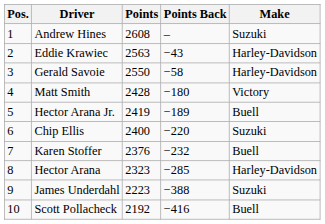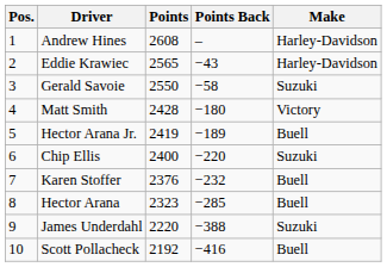 <table class="wikitable">
 <tr>
 <th>Pos.</th>
 <th>Driver</th>
 <th>Points</th>
 <th>Points Back</th>
 <th>Make</th>
 </tr>
 <tr>
 <td>1</td>
 <td>Andrew Hines</td>
 <td>2608</td>
 <td>–</td>
-<td>Suzuki</td>
+<td>Harley-Davidson</td>
 </tr>
 <tr>
 <td>2</td>
 <td>Eddie Krawiec</td>
-<td>2563</td>
+<td>2565</td>
 <td>−43</td>
 <td>Harley-Davidson</td>
 </tr>
 <tr>
 <td>3</td>
 <td>Gerald Savoie</td>
 <td>2550</td>
 <td>−58</td>
-<td>Harley-Davidson</td>
+<td>Suzuki</td>
 </tr>
 <tr>
 <td>4</td>
 <td>Matt Smith</td>
 <td>2428</td>
 <td>−180</td>
 <td>Victory</td>
 </tr>
 <tr>
 <td>5</td>
 <td>Hector Arana Jr.</td>
 <td>2419</td>
 <td>−189</td>
 <td>Buell</td>
 </tr>
 <tr>
 <td>6</td>
 <td>Chip Ellis</td>
 <td>2400</td>
 <td>−220</td>
 <td>Suzuki</td>
 </tr>
 <tr>
 <td>7</td>
 <td>Karen Stoffer</td>
 <td>2376</td>
 <td>−232</td>
 <td>Buell</td>
 </tr>
 <tr>
 <td>8</td>
 <td>Hector Arana</td>
 <td>2323</td>
 <td>−285</td>
-<td>Harley-Davidson</td>
+<td>Buell</td>
 </tr>
 <tr>
 <td>9</td>
 <td>James Underdahl</td>
-<td>2223</td>
+<td>2220</td>
 <td>−388</td>
 <td>Suzuki</td>
 </tr>
 <tr>
 <td>10</td>
 <td>Scott Pollacheck</td>
 <td>2192</td>
 <td>−416</td>
 <td>Buell</td>
 </tr>
 </table>
